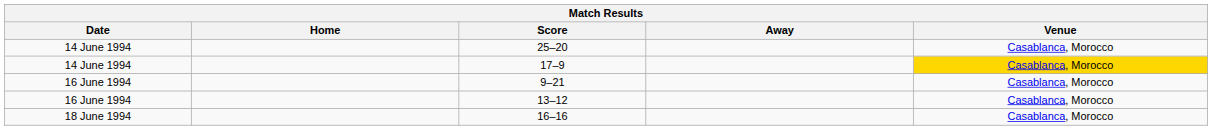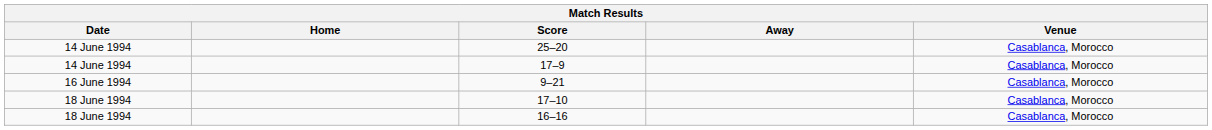 <table class="wikitable" style="font-size:90%; width: 100%; text-align: center;">
 <tr>
 <th colspan=5>Match Results</th>
 </tr>
 <tr>
 <th width=7%>Date</th>
 <th width=10%>Home</th>
 <th width=7%>Score</th>
 <th width=10%>Away</th>
 <th width=11%>Venue</th>
 </tr>
 <tr>
 <td>14 June 1994</td>
 <td></td>
 <td>25–20</td>
 <td></td>
 <td><a href='#'>Casablanca</a>, Morocco</td>
 </tr>
 <tr>
 <td>14 June 1994</td>
 <td></td>
 <td>17–9</td>
 <td></td>
-<td style="background: gold;"><a href='#'>Casablanca</a>, Morocco</td>
+<td><a href='#'>Casablanca</a>, Morocco</td>
 </tr>
 <tr>
 <td>16 June 1994</td>
 <td></td>
 <td>9–21</td>
 <td></td>
 <td><a href='#'>Casablanca</a>, Morocco</td>
 </tr>
 <tr>
-<td>16 June 1994</td>
+<td>18 June 1994</td>
 <td></td>
-<td>13–12</td>
+<td>17–10</td>
 <td></td>
 <td><a href='#'>Casablanca</a>, Morocco</td>
 </tr>
 <tr>
 <td>18 June 1994</td>
 <td></td>
 <td>16–16</td>
 <td></td>
 <td><a href='#'>Casablanca</a>, Morocco</td>
 </tr>
 </table>
